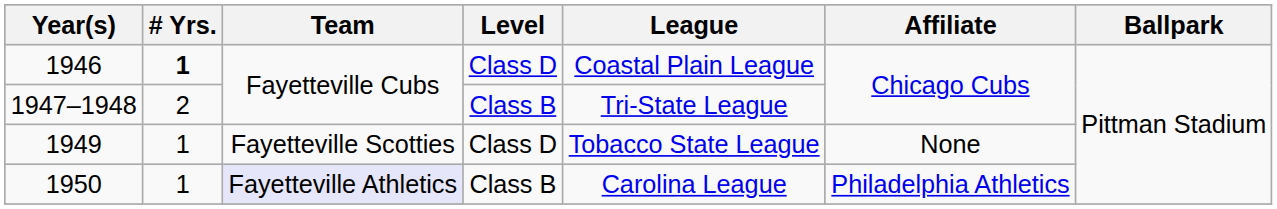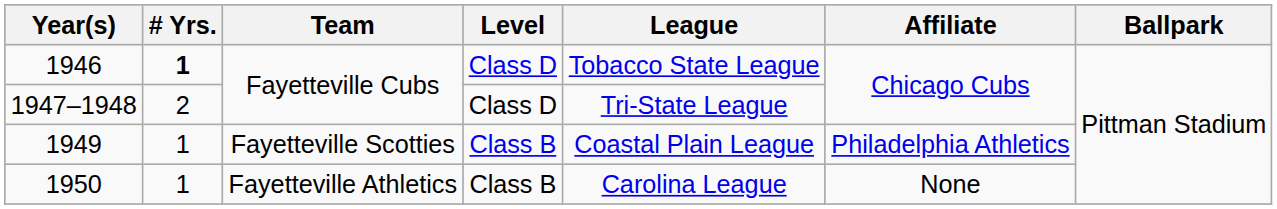 <table class="wikitable" style="text-align:center; font-size: 95%;">
 <tr>
 <th>Year(s)</th>
 <th># Yrs.</th>
 <th>Team</th>
 <th>Level</th>
 <th>League</th>
 <th>Affiliate</th>
 <th>Ballpark</th>
 </tr>
 <tr>
 <td>1946</td>
 <td><strong>1</strong></td>
 <td rowspan=2>Fayetteville Cubs</td>
 <td><a href='#'>Class D</a></td>
-<td><a href='#'>Coastal Plain League</a></td>
+<td><a href='#'>Tobacco State League</a></td>
 <td rowspan=2><a href='#'>Chicago Cubs</a></td>
 <td rowspan=5>Pittman Stadium</td>
 </tr>
 <tr>
 <td>1947–1948</td>
 <td>2</td>
-<td><a href='#'>Class B</a></td>
+<td>Class D</td>
 <td><a href='#'>Tri-State League</a></td>
 </tr>
 <tr>
 <td>1949</td>
 <td>1</td>
 <td>Fayetteville Scotties</td>
-<td>Class D</td>
-<td><a href='#'>Tobacco State League</a></td>
-<td>None</td>
+<td><a href='#'>Class B</a></td>
+<td><a href='#'>Coastal Plain League</a></td>
+<td><a href='#'>Philadelphia Athletics</a></td>
 </tr>
 <tr>
 <td>1950</td>
 <td>1</td>
-<td style="background: lavender;">Fayetteville Athletics</td>
+<td>Fayetteville Athletics</td>
 <td>Class B</td>
 <td><a href='#'>Carolina League</a></td>
-<td><a href='#'>Philadelphia Athletics</a></td>
+<td>None</td>
 </tr>
 </table>
